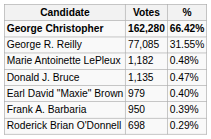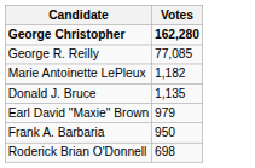 <table class="wikitable">
 <tr>
 <th>Candidate</th>
 <th>Votes</th>
-<th>%</th>
 </tr>
 <tr>
 <td><strong>George Christopher</strong></td>
 <td><strong>162,280</strong></td>
-<td><strong>66.42%</strong></td>
 </tr>
 <tr>
 <td>George R. Reilly</td>
 <td>77,085</td>
-<td>31.55%</td>
 </tr>
 <tr>
 <td>Marie Antoinette LePleux</td>
 <td>1,182</td>
-<td>0.48%</td>
 </tr>
 <tr>
 <td>Donald J. Bruce</td>
 <td>1,135</td>
-<td>0.47%</td>
 </tr>
 <tr>
 <td>Earl David "Maxie" Brown</td>
 <td>979</td>
-<td>0.40%</td>
 </tr>
 <tr>
 <td>Frank A. Barbaria</td>
 <td>950</td>
-<td>0.39%</td>
 </tr>
 <tr>
 <td>Roderick Brian O'Donnell</td>
 <td>698</td>
-<td>0.29%</td>
 </tr>
 </table>
